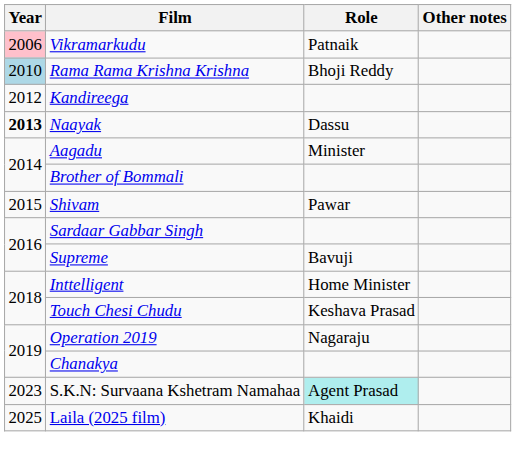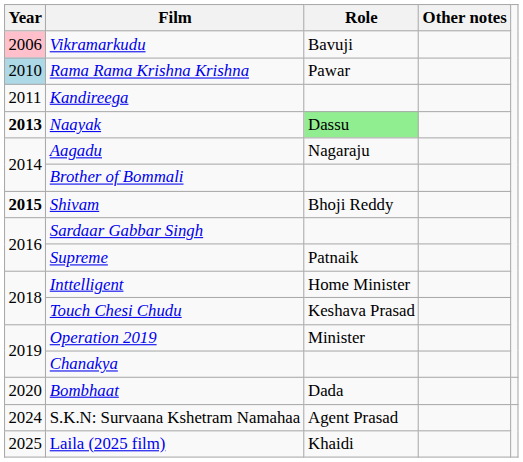 <table class="wikitable">
 <tr>
 <th>Year</th>
 <th>Film</th>
 <th>Role</th>
 <th>Other notes</th>
 </tr>
 <tr>
 <td style="background: pink;">2006</td>
 <td><em><a href='#'>Vikramarkudu</a></em></td>
-<td>Patnaik</td>
+<td>Bavuji</td>
 <td></td>
 </tr>
 <tr>
 <td Rowspan="1" style="background: lightblue;">2010</td>
 <td><em><a href='#'>Rama Rama Krishna Krishna</a></em></td>
-<td>Bhoji Reddy</td>
+<td>Pawar</td>
 <td></td>
 </tr>
 <tr>
-<td>2012</td>
+<td>2011</td>
 <td><em><a href='#'>Kandireega</a></em></td>
 <td></td>
 <td></td>
 </tr>
 <tr>
 <td><strong>2013</strong></td>
 <td><em><a href='#'>Naayak</a></em></td>
-<td>Dassu</td>
+<td style="background: lightgreen;">Dassu</td>
 <td></td>
 </tr>
 <tr>
 <td rowspan="2">2014</td>
 <td><em><a href='#'>Aagadu</a></em></td>
-<td>Minister</td>
+<td>Nagaraju</td>
 <td></td>
 </tr>
 <tr>
 <td><em><a href='#'>Brother of Bommali</a></em></td>
 <td></td>
 <td></td>
 </tr>
 <tr>
-<td>2015</td>
+<td><strong>2015</strong></td>
 <td><em><a href='#'>Shivam</a></em></td>
-<td>Pawar</td>
+<td>Bhoji Reddy</td>
 <td></td>
 </tr>
 <tr>
 <td rowspan="2">2016</td>
 <td><em><a href='#'>Sardaar Gabbar Singh</a></em></td>
 <td></td>
 <td></td>
 </tr>
 <tr>
 <td><em><a href='#'>Supreme</a></em></td>
-<td>Bavuji</td>
+<td>Patnaik</td>
 <td></td>
 </tr>
 <tr>
 <td rowspan="2">2018</td>
 <td><em><a href='#'>Inttelligent</a></em></td>
 <td>Home Minister</td>
 <td></td>
 </tr>
 <tr>
 <td><em><a href='#'>Touch Chesi Chudu</a></em></td>
 <td>Keshava Prasad</td>
 <td></td>
 </tr>
 <tr>
 <td rowspan="2">2019</td>
 <td><em><a href='#'>Operation 2019</a></em></td>
-<td>Nagaraju</td>
+<td>Minister</td>
 <td></td>
 </tr>
 <tr>
 <td><em><a href='#'>Chanakya</a></em></td>
 <td></td>
 <td></td>
 </tr>
 <tr>
-<td>2023</td>
+<td>2020</td>
+<td><em><a href='#'>Bombhaat</a></em></td>
+<td>Dada</td>
+<td></td>
+<td></td>
+</tr>
+<tr>
+<td>2024</td>
 <td>S.K.N: Survaana Kshetram Namahaa</td>
-<td style="background: paleturquoise;">Agent Prasad</td>
+<td>Agent Prasad</td>
 <td></td>
 </tr>
 <tr>
 <td>2025</td>
 <td><a href='#'>Laila (2025 film)</a></td>
 <td>Khaidi</td>
 <td></td>
 </tr>
 </table>
